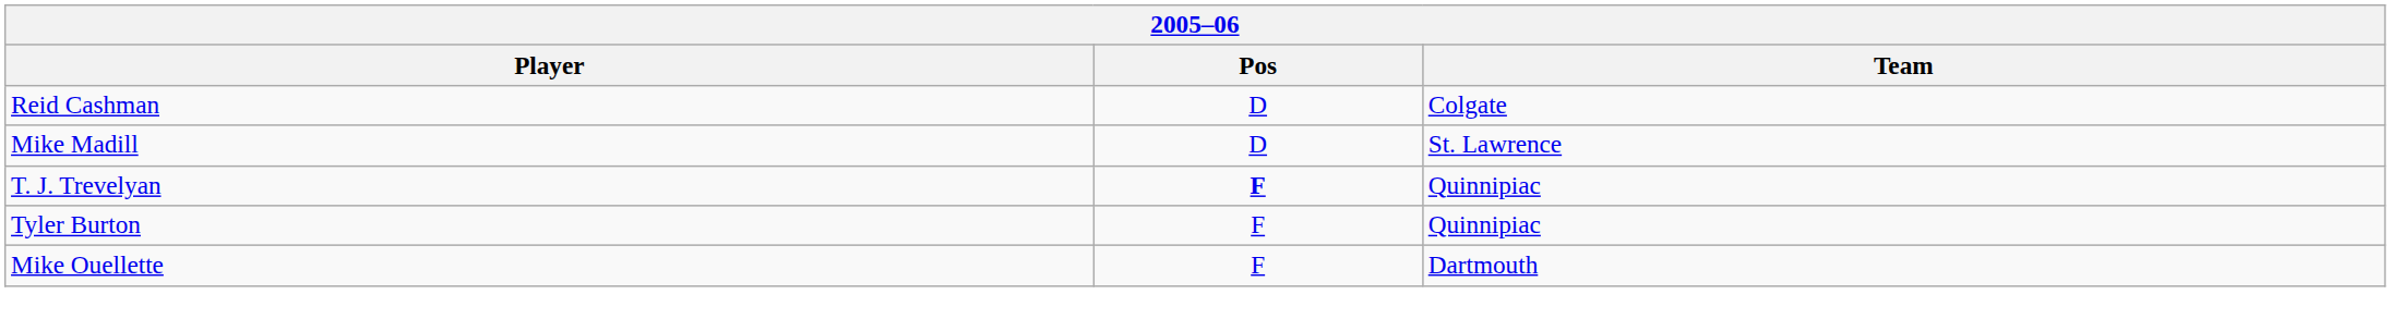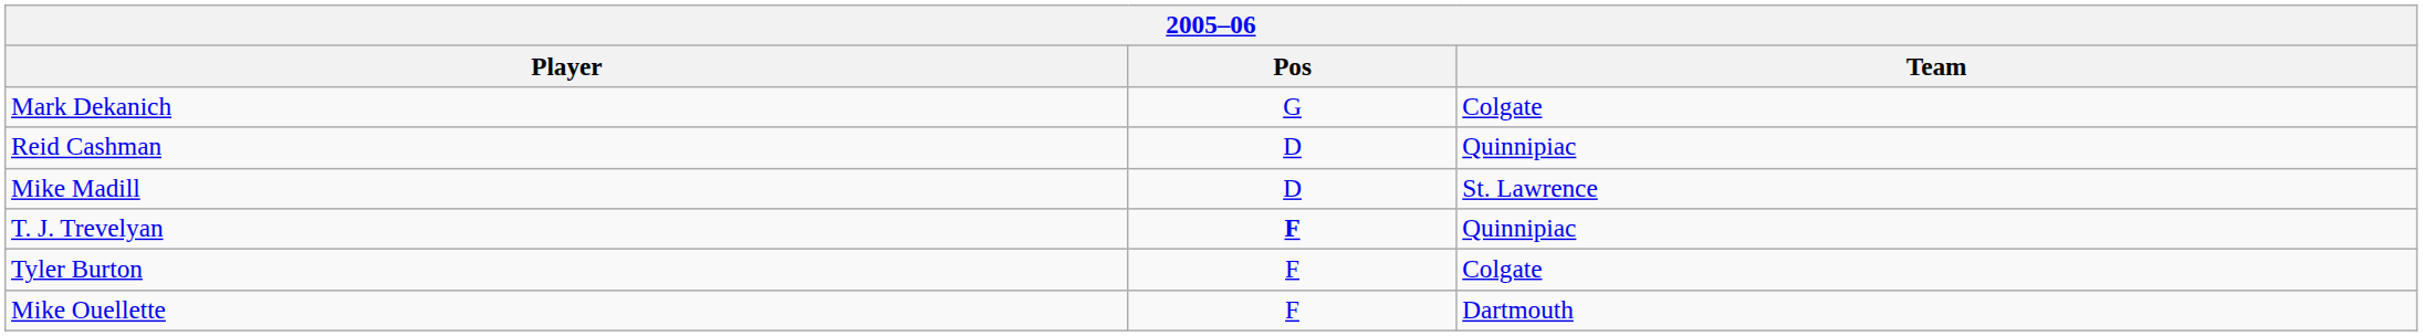 <table class="wikitable" width=95%>
 <tr>
 <th colspan=3><a href='#'>2005–06</a></th>
 </tr>
 <tr>
 <th>Player</th>
 <th>Pos</th>
 <th>Team</th>
 </tr>
 <tr>
+<td><a href='#'>Mark Dekanich</a></td>
+<td align=center><a href='#'>G</a></td>
+<td><a href='#'>Colgate</a></td>
+</tr>
+<tr>
 <td><a href='#'>Reid Cashman</a></td>
 <td align=center><a href='#'>D</a></td>
-<td><a href='#'>Colgate</a></td>
+<td><a href='#'>Quinnipiac</a></td>
 </tr>
 <tr>
 <td><a href='#'>Mike Madill</a></td>
 <td align=center><a href='#'>D</a></td>
 <td><a href='#'>St. Lawrence</a></td>
 </tr>
 <tr>
 <td><a href='#'>T. J. Trevelyan</a></td>
 <td align=center><strong><a href='#'>F</a></strong></td>
 <td><a href='#'>Quinnipiac</a></td>
 </tr>
 <tr>
 <td><a href='#'>Tyler Burton</a></td>
 <td align=center><a href='#'>F</a></td>
-<td><a href='#'>Quinnipiac</a></td>
+<td><a href='#'>Colgate</a></td>
 </tr>
 <tr>
 <td><a href='#'>Mike Ouellette</a></td>
 <td align=center><a href='#'>F</a></td>
 <td><a href='#'>Dartmouth</a></td>
 </tr>
 </table>
